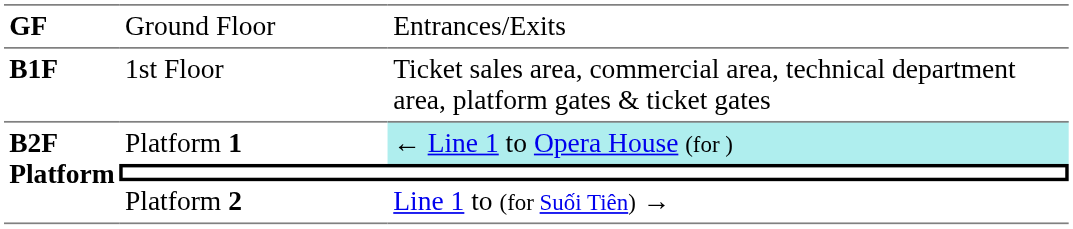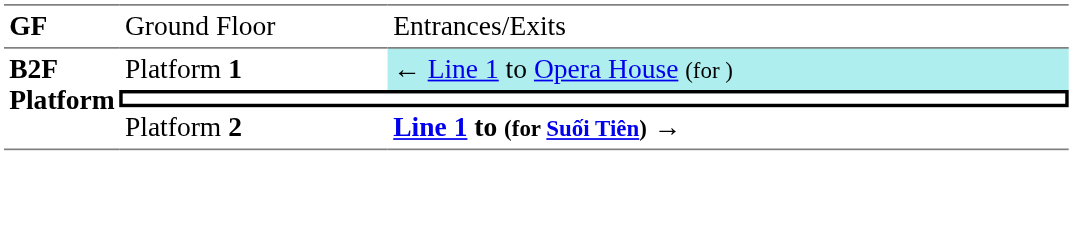 <table border=0 cellspacing=0 cellpadding=3>
 <tr>
 <td style="border-top:solid 1px gray;" width=50 valign=top><strong>GF</strong></td>
 <td style="border-top:solid 1px gray;" width=100 valign=top>Ground Floor</td>
 <td style="border-top:solid 1px gray;" width=390 valign=top>Entrances/Exits</td>
-</tr>
-<tr>
-<td style="vertical-align:top;border-top:solid 1px gray;"><strong>B1F</strong></td>
-<td style="vertical-align:top;border-top:solid 1px gray;">1st Floor</td>
-<td style="vertical-align:top;border-top:solid 1px gray;">Ticket sales area, commercial area, technical department area, platform gates & ticket gates</td>
 </tr>
 <tr>
 <td style="border-bottom:solid 1px gray;vertical-align:top;border-top:solid 1px gray;" rowspan=3;><strong>B2F<br>Platform</strong></td>
 <td style="border-top:solid 1px gray;" width=150>Platform <span><strong>1</strong></span></td>
 <td style="background: paleturquoise; border-top:solid 1px gray;" width=390>←  <a href='#'>Line 1</a> to <a href='#'>Opera House</a> <small>(for )</small></td>
 </tr>
 <tr>
 <td style="border-top:solid 2px black;border-right:solid 2px black;border-left:solid 2px black;border-bottom:solid 2px black;text-align:center;" colspan=2></td>
 </tr>
 <tr>
 <td style="border-bottom:solid 1px gray;" width=150>Platform <span><strong>2</strong></span></td>
-<td style="border-bottom:solid 1px gray;" width=390>  <a href='#'>Line 1</a> to  <small>(for <a href='#'>Suối Tiên</a>)</small> →</td>
+<td style="border-bottom:solid 1px gray;" width=390><strong>  <a href='#'>Line 1</a> to  <small>(for <a href='#'>Suối Tiên</a>)</small> →</strong></td>
 </tr>
 </table>
